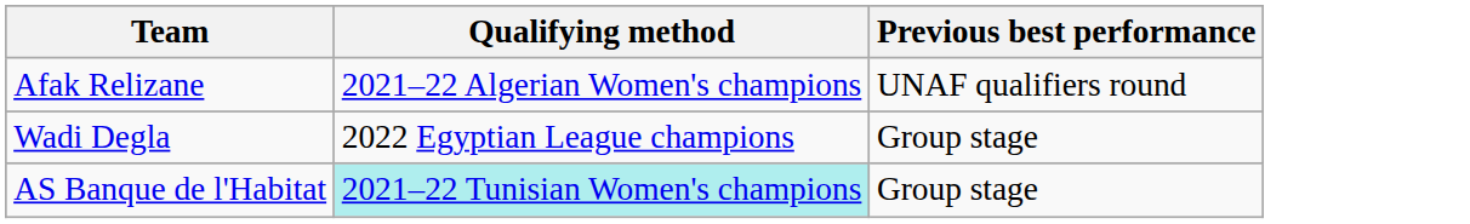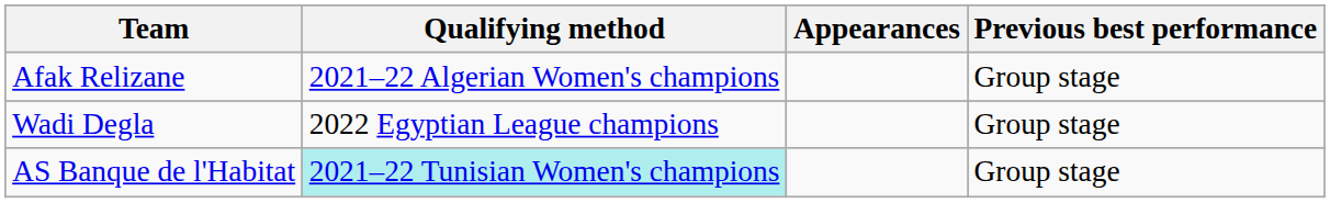 <table class="wikitable sortable" style="text-align: left;">
 <tr>
 <th>Team</th>
 <th>Qualifying method</th>
+<th>Appearances</th>
 <th>Previous best performance</th>
 </tr>
 <tr>
 <td> <a href='#'>Afak Relizane</a></td>
 <td><a href='#'>2021–22 Algerian Women's champions</a></td>
-<td>UNAF qualifiers round</td>
+<td></td>
+<td>Group stage</td>
 </tr>
 <tr>
 <td> <a href='#'>Wadi Degla</a></td>
 <td>2022 <a href='#'>Egyptian League champions</a></td>
+<td></td>
 <td>Group stage</td>
 </tr>
 <tr>
 <td> <a href='#'>AS Banque de l'Habitat</a></td>
 <td style="background: paleturquoise;"><a href='#'>2021–22 Tunisian Women's champions</a></td>
+<td></td>
 <td>Group stage</td>
 </tr>
 </table>
